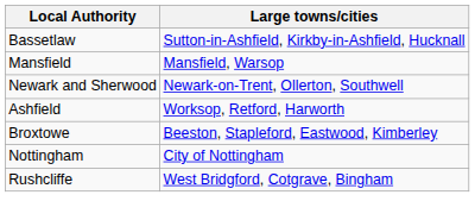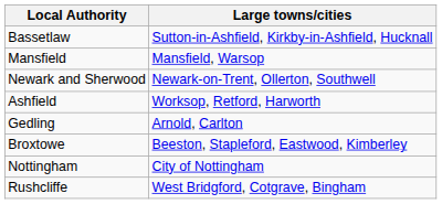 <table class="wikitable">
 <tr>
 <th>Local Authority</th>
 <th>Large towns/cities</th>
 </tr>
 <tr>
 <td>Bassetlaw</td>
 <td><a href='#'>Sutton-in-Ashfield</a>, <a href='#'>Kirkby-in-Ashfield</a>, <a href='#'>Hucknall</a></td>
 </tr>
 <tr>
 <td>Mansfield</td>
 <td><a href='#'>Mansfield</a>, <a href='#'>Warsop</a></td>
 </tr>
 <tr>
 <td>Newark and Sherwood</td>
 <td><a href='#'>Newark-on-Trent</a>, <a href='#'>Ollerton</a>, <a href='#'>Southwell</a></td>
 </tr>
 <tr>
 <td>Ashfield</td>
 <td><a href='#'>Worksop</a>, <a href='#'>Retford</a>, <a href='#'>Harworth</a></td>
 </tr>
 <tr>
+<td>Gedling</td>
+<td><a href='#'>Arnold</a>, <a href='#'>Carlton</a></td>
+</tr>
+<tr>
 <td>Broxtowe</td>
 <td><a href='#'>Beeston</a>, <a href='#'>Stapleford</a>, <a href='#'>Eastwood</a>, <a href='#'>Kimberley</a></td>
 </tr>
 <tr>
 <td>Nottingham</td>
 <td><a href='#'>City of Nottingham</a></td>
 </tr>
 <tr>
 <td>Rushcliffe</td>
 <td><a href='#'>West Bridgford</a>, <a href='#'>Cotgrave</a>, <a href='#'>Bingham</a></td>
 </tr>
 </table>
